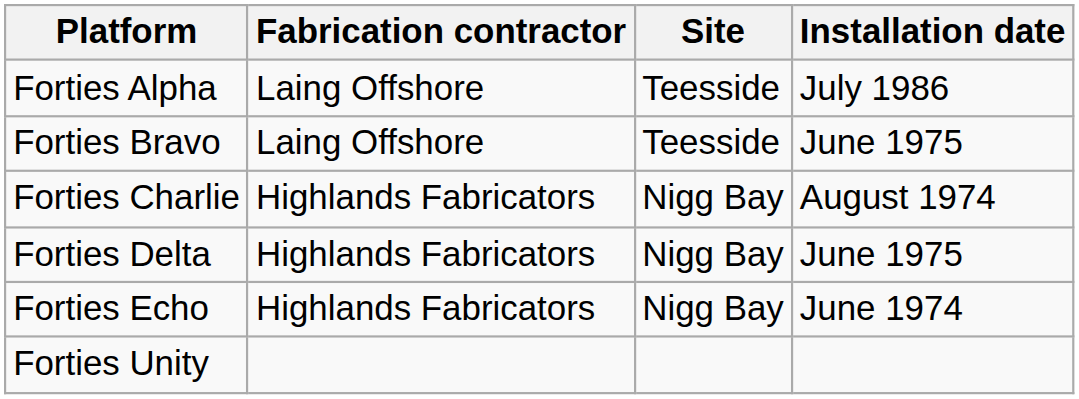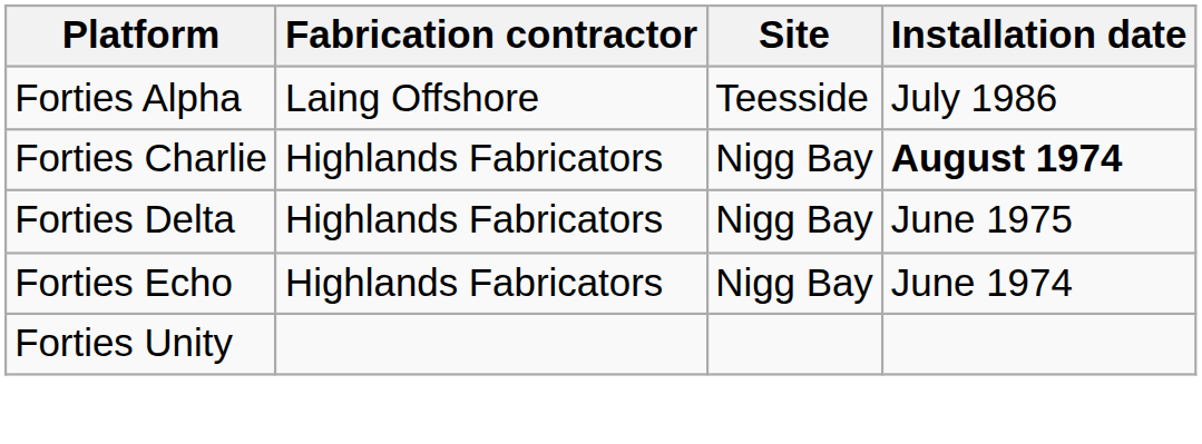 <table class="wikitable">
 <tr>
 <th>Platform</th>
 <th>Fabrication contractor</th>
 <th>Site</th>
 <th>Installation date</th>
 </tr>
 <tr>
 <td>Forties Alpha</td>
 <td>Laing Offshore</td>
 <td>Teesside</td>
 <td>July 1986</td>
 </tr>
 <tr>
-<td>Forties Bravo</td>
-<td>Laing Offshore</td>
-<td>Teesside</td>
-<td>June 1975</td>
-</tr>
-<tr>
 <td>Forties Charlie</td>
 <td>Highlands Fabricators</td>
 <td>Nigg Bay</td>
-<td>August 1974</td>
+<td><strong>August 1974</strong></td>
 </tr>
 <tr>
 <td>Forties Delta</td>
 <td>Highlands Fabricators</td>
 <td>Nigg Bay</td>
 <td>June 1975</td>
 </tr>
 <tr>
 <td>Forties Echo</td>
 <td>Highlands Fabricators</td>
 <td>Nigg Bay</td>
 <td>June 1974</td>
 </tr>
 <tr>
 <td>Forties Unity</td>
 <td></td>
 <td></td>
 <td></td>
 </tr>
 </table>
